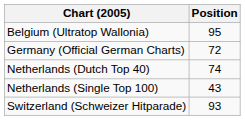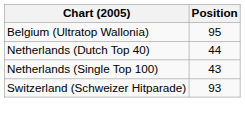 <table class="wikitable">
 <tr>
 <th>Chart (2005)</th>
 <th>Position</th>
 </tr>
 <tr>
 <td>Belgium (Ultratop Wallonia)</td>
 <td align="center">95</td>
 </tr>
 <tr>
-<td>Germany (Official German Charts)</td>
-<td align="center">72</td>
-</tr>
-<tr>
 <td>Netherlands (Dutch Top 40)</td>
-<td align="center">74</td>
+<td align="center">44</td>
 </tr>
 <tr>
 <td>Netherlands (Single Top 100)</td>
 <td align="center">43</td>
 </tr>
 <tr>
 <td>Switzerland (Schweizer Hitparade)</td>
 <td align="center">93</td>
 </tr>
 </table>
